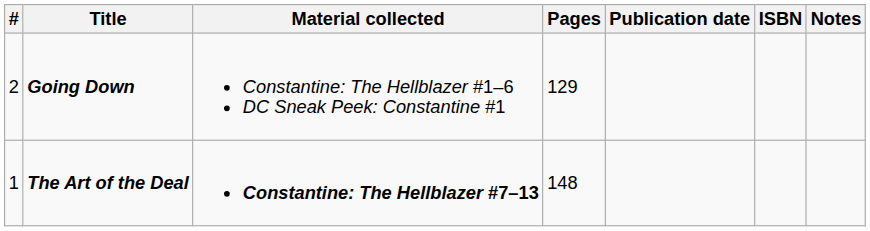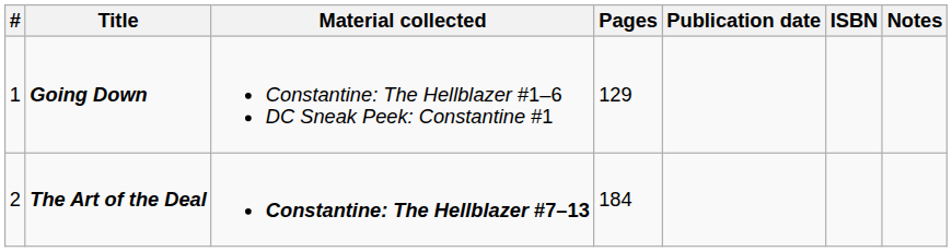 <table class="wikitable">
 <tr>
 <th>#</th>
 <th>Title</th>
 <th>Material collected</th>
 <th>Pages</th>
 <th>Publication date</th>
 <th>ISBN</th>
 <th>Notes</th>
 </tr>
 <tr>
-<td>2</td>
+<td>1</td>
 <td><strong><em>Going Down</em></strong></td>
 <td><br><ul><li><em>Constantine: The Hellblazer</em> #1–6</li><li><em>DC Sneak Peek: Constantine</em> #1</li></ul></td>
 <td>129</td>
 <td></td>
 <td></td>
 <td></td>
 </tr>
 <tr>
-<td>1</td>
+<td>2</td>
 <td><strong><em>The Art of the Deal</em></strong></td>
 <td><strong><br><ul><li><em>Constantine: The Hellblazer</em> #7–13</li></ul></strong></td>
-<td>148</td>
+<td>184</td>
 <td></td>
 <td></td>
 <td></td>
 </tr>
 </table>
